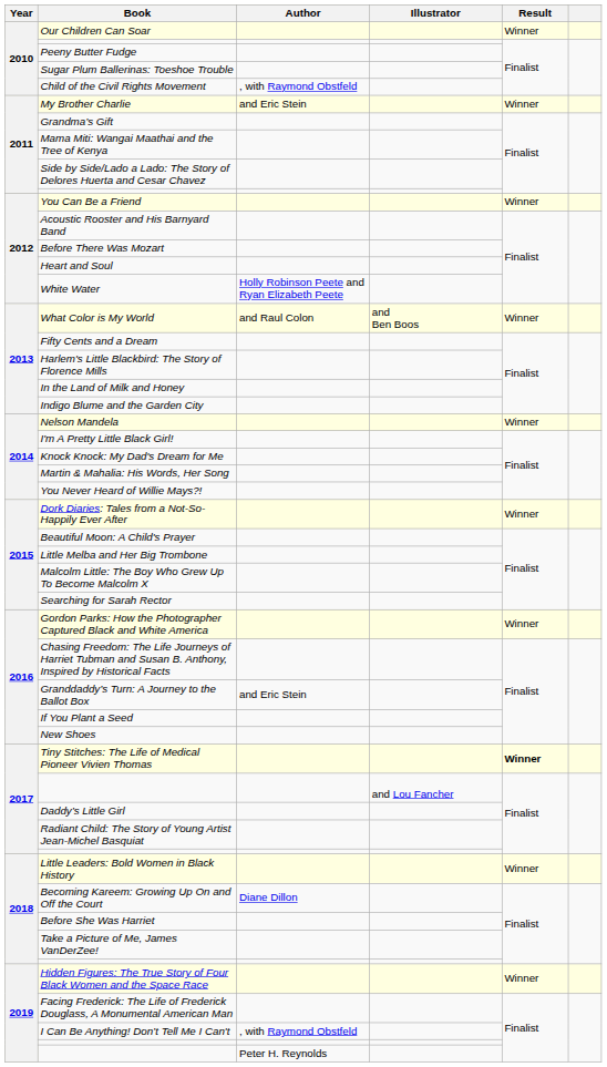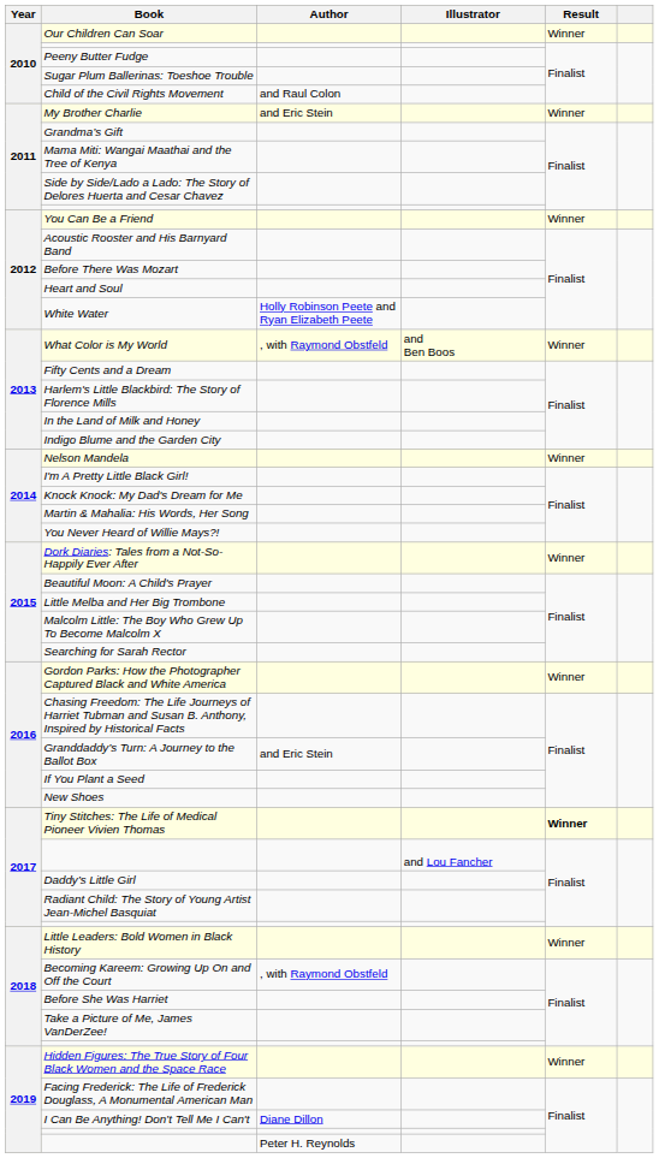 <table class="wikitable sortable mw-collapsible" style="width:100%">
 <tr style="background:lightyellow">
 <th scope="col" style="width:5%;">Year</th>
 <th scope="col" style="width:30%">Book</th>
 <th scope="col" style="width:20%;">Author</th>
 <th scope="col" style="width:20%;">Illustrator</th>
 <th scope="col" width="10%">Result</th>
 <th scope="col" style="width:5%;"></th>
 </tr>
 <tr style="background:lightyellow">
 <th rowspan="5">2010</th>
 <td><em>Our Children Can Soar</em></td>
 <td></td>
 <td></td>
 <td>Winner</td>
 <td></td>
 </tr>
 <tr>
 <td></td>
 <td></td>
 <td></td>
 <td rowspan="4">Finalist</td>
 <td rowspan="4"></td>
 </tr>
 <tr>
 <td><em>Peeny Butter Fudge</em></td>
 <td></td>
 <td></td>
 </tr>
 <tr>
 <td><em>Sugar Plum Ballerinas: Toeshoe Trouble</em></td>
 <td></td>
 <td></td>
 </tr>
 <tr>
 <td><em>Child of the Civil Rights Movement</em></td>
-<td>, with <a href='#'>Raymond Obstfeld</a></td>
+<td> and Raul Colon</td>
 <td></td>
 </tr>
 <tr style="background:lightyellow">
 <th rowspan="5">2011</th>
 <td><em>My Brother Charlie</em></td>
 <td> and Eric Stein</td>
 <td></td>
 <td>Winner</td>
 <td></td>
 </tr>
 <tr>
 <td><em>Grandma’s Gift</em></td>
 <td></td>
 <td></td>
 <td rowspan="4">Finalist</td>
 <td rowspan="4"></td>
 </tr>
 <tr>
 <td><em>Mama Miti: Wangai Maathai and the Tree of Kenya</em></td>
 <td></td>
 <td></td>
 </tr>
 <tr>
 <td><em>Side by Side/Lado a Lado: The Story of Delores Huerta and Cesar Chavez</em></td>
 <td></td>
 <td></td>
 </tr>
 <tr>
 <td></td>
 <td></td>
 <td></td>
 </tr>
 <tr style="background:lightyellow">
 <th rowspan="5">2012</th>
 <td><em>You Can Be a Friend</em></td>
 <td></td>
 <td></td>
 <td>Winner</td>
 <td></td>
 </tr>
 <tr>
 <td><em>Acoustic Rooster and His Barnyard Band</em></td>
 <td></td>
 <td></td>
 <td rowspan="4">Finalist</td>
 <td rowspan="4"></td>
 </tr>
 <tr>
 <td><em>Before There Was Mozart</em></td>
 <td></td>
 <td></td>
 </tr>
 <tr>
 <td><em>Heart and Soul</em></td>
 <td></td>
 <td></td>
 </tr>
 <tr>
 <td><em>White Water</em></td>
 <td><a href='#'>Holly Robinson Peete</a> and <a href='#'>Ryan Elizabeth Peete</a></td>
 <td></td>
 </tr>
 <tr style="background:lightyellow">
 <th rowspan="5"><a href='#'>2013</a></th>
 <td><em>What Color is My World</em></td>
-<td> and Raul Colon</td>
+<td>, with <a href='#'>Raymond Obstfeld</a></td>
 <td> and<br>Ben Boos</td>
 <td>Winner</td>
 <td></td>
 </tr>
 <tr>
 <td><em>Fifty Cents and a Dream</em></td>
 <td></td>
 <td></td>
 <td rowspan="4">Finalist</td>
 <td rowspan="4"></td>
 </tr>
 <tr>
 <td><em>Harlem's Little Blackbird: The Story of Florence Mills</em></td>
 <td></td>
 <td></td>
 </tr>
 <tr>
 <td><em>In the Land of Milk and Honey</em></td>
 <td></td>
 <td></td>
 </tr>
 <tr>
 <td><em>Indigo Blume and the Garden City</em></td>
 <td></td>
 <td></td>
 </tr>
 <tr style="background:lightyellow">
 <th rowspan="5"><a href='#'>2014</a></th>
 <td><em>Nelson Mandela</em></td>
 <td></td>
 <td></td>
 <td>Winner</td>
 <td></td>
 </tr>
 <tr>
 <td><em>I'm A Pretty Little Black Girl!</em></td>
 <td></td>
 <td></td>
 <td rowspan="4">Finalist</td>
 <td rowspan="4"></td>
 </tr>
 <tr>
 <td><em>Knock Knock: My Dad's Dream for Me</em></td>
 <td></td>
 <td></td>
 </tr>
 <tr>
 <td><em>Martin & Mahalia: His Words, Her Song</em></td>
 <td></td>
 <td></td>
 </tr>
 <tr>
 <td><em>You Never Heard of Willie Mays?!</em></td>
 <td></td>
 <td></td>
 </tr>
 <tr style="background:lightyellow">
 <th rowspan="5"><a href='#'>2015</a></th>
 <td><em><a href='#'>Dork Diaries</a>: Tales from a Not-So-Happily Ever After</em></td>
 <td></td>
 <td></td>
 <td>Winner</td>
 <td></td>
 </tr>
 <tr>
 <td><em>Beautiful Moon: A Child's Prayer</em></td>
 <td></td>
 <td></td>
 <td rowspan="4">Finalist</td>
 <td rowspan="4"></td>
 </tr>
 <tr>
 <td><em>Little Melba and Her Big Trombone</em></td>
 <td></td>
 <td></td>
 </tr>
 <tr>
 <td><em>Malcolm Little: The Boy Who Grew Up To Become Malcolm X</em></td>
 <td></td>
 <td></td>
 </tr>
 <tr>
 <td><em>Searching for Sarah Rector</em></td>
 <td></td>
 <td></td>
 </tr>
 <tr style="background:lightyellow">
 <th rowspan="5"><a href='#'>2016</a></th>
 <td><em>Gordon Parks: How the Photographer Captured Black and White America</em></td>
 <td></td>
 <td></td>
 <td>Winner</td>
 <td></td>
 </tr>
 <tr>
 <td><em>Chasing Freedom: The Life Journeys of Harriet Tubman and Susan B. Anthony, Inspired by Historical Facts</em></td>
 <td></td>
 <td></td>
 <td rowspan="4">Finalist</td>
 <td rowspan="4"></td>
 </tr>
 <tr>
 <td><em>Granddaddy’s Turn: A Journey to the Ballot Box</em></td>
 <td> and Eric Stein</td>
 <td></td>
 </tr>
 <tr>
 <td><em>If You Plant a Seed</em></td>
 <td></td>
 <td></td>
 </tr>
 <tr>
 <td><em>New Shoes</em></td>
 <td></td>
 <td></td>
 </tr>
 <tr style="background:lightyellow">
 <th rowspan="5"><a href='#'>2017</a></th>
 <td><em>Tiny Stitches: The Life of Medical Pioneer Vivien Thomas</em></td>
 <td></td>
 <td></td>
 <td><strong>Winner</strong></td>
 <td></td>
 </tr>
 <tr>
 <td></td>
 <td></td>
 <td><br>and <a href='#'>Lou Fancher</a></td>
 <td rowspan="4">Finalist</td>
 <td rowspan="4"></td>
 </tr>
 <tr>
 <td><em>Daddy’s Little Girl</em></td>
 <td></td>
 <td></td>
 </tr>
 <tr>
 <td><em>Radiant Child: The Story of Young Artist Jean-Michel Basquiat</em></td>
 <td></td>
 <td></td>
 </tr>
 <tr>
 <td></td>
 <td></td>
 <td></td>
 </tr>
 <tr style="background:lightyellow">
 <th rowspan="5"><a href='#'>2018</a></th>
 <td><em>Little Leaders: Bold Women in Black History</em></td>
 <td></td>
 <td></td>
 <td>Winner</td>
 <td></td>
 </tr>
 <tr>
 <td><em>Becoming Kareem: Growing Up On and Off the Court</em></td>
-<td><a href='#'>Diane Dillon</a></td>
+<td>, with <a href='#'>Raymond Obstfeld</a></td>
 <td></td>
 <td rowspan="4">Finalist</td>
 <td rowspan="4"></td>
 </tr>
 <tr>
 <td><em>Before She Was Harriet</em></td>
 <td></td>
 <td></td>
 </tr>
 <tr>
 <td><em>Take a Picture of Me, James VanDerZee!</em></td>
 <td></td>
 <td></td>
 </tr>
 <tr>
 <td></td>
 <td></td>
 <td></td>
 </tr>
 <tr style="background:lightyellow">
 <th rowspan="5"><a href='#'>2019</a></th>
 <td><em><a href='#'>Hidden Figures: The True Story of Four Black Women and the Space Race</a></em></td>
 <td></td>
 <td></td>
 <td>Winner</td>
 <td></td>
 </tr>
 <tr>
 <td><em>Facing Frederick: The Life of Frederick Douglass, A Monumental American Man</em></td>
 <td></td>
 <td></td>
 <td rowspan="4">Finalist</td>
 <td rowspan="4"></td>
 </tr>
 <tr>
 <td><em>I Can Be Anything! Don’t Tell Me I Can't</em></td>
-<td>, with <a href='#'>Raymond Obstfeld</a></td>
+<td><a href='#'>Diane Dillon</a></td>
 <td></td>
 </tr>
 <tr>
 <td><em></em></td>
 <td></td>
 <td></td>
 </tr>
 <tr>
 <td><em></em></td>
 <td>Peter H. Reynolds</td>
 <td></td>
 </tr>
 </table>
